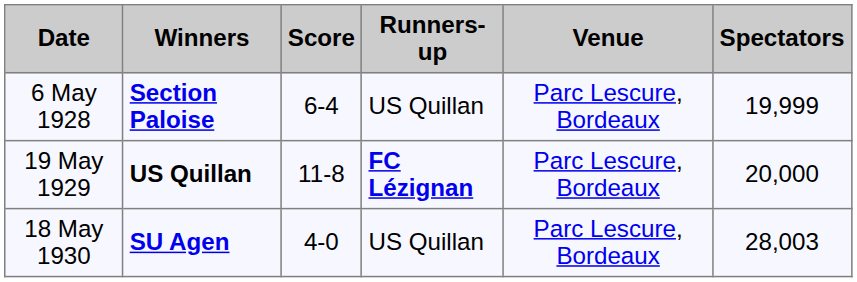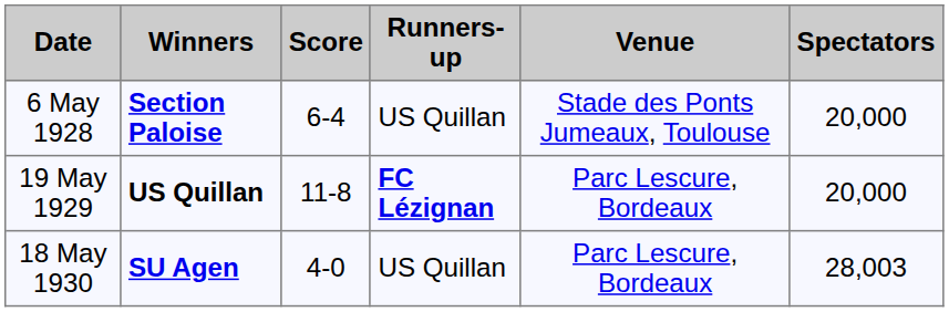 <table bgcolor="#f7f8ff" cellpadding="4" width="90%" cellspacing="0" border="1" style="font-size: 100%; border: grey solid 1px; border-collapse: collapse;">
 <tr bgcolor="#CCCCCC">
 <td align=center><strong>Date</strong></td>
 <td align=center><strong>Winners</strong></td>
 <td align=center><strong>Score</strong></td>
 <td align=center><strong>Runners-up</strong></td>
 <td align=center><strong>Venue</strong></td>
 <td align=center><strong>Spectators</strong></td>
 </tr>
 <tr>
 <td align=center>6 May 1928</td>
 <td><strong><a href='#'>Section Paloise</a></strong></td>
 <td align=center>6-4</td>
 <td>US Quillan</td>
-<td align=center><a href='#'>Parc Lescure</a>, <a href='#'>Bordeaux</a></td>
-<td align=center>19,999</td>
+<td align=center><a href='#'>Stade des Ponts Jumeaux</a>, <a href='#'>Toulouse</a></td>
+<td align=center>20,000</td>
 </tr>
 <tr>
 <td align=center>19 May 1929</td>
 <td><strong>US Quillan</strong></td>
 <td align=center>11-8</td>
 <td><strong><a href='#'>FC Lézignan</a></strong></td>
 <td align=center><a href='#'>Parc Lescure</a>, <a href='#'>Bordeaux</a></td>
 <td align=center>20,000</td>
 </tr>
 <tr>
 <td align=center>18 May 1930</td>
 <td><strong><a href='#'>SU Agen</a></strong></td>
 <td align=center>4-0</td>
 <td>US Quillan</td>
 <td align=center><a href='#'>Parc Lescure</a>, <a href='#'>Bordeaux</a></td>
 <td align=center>28,003</td>
 </tr>
 </table>
